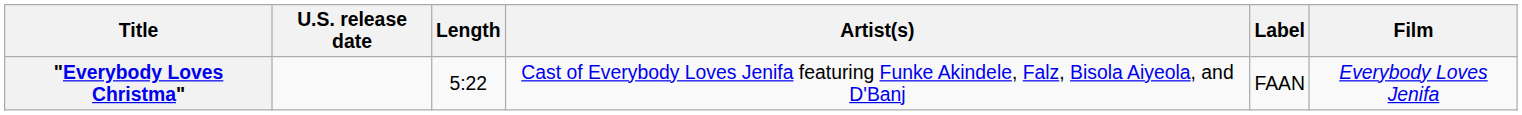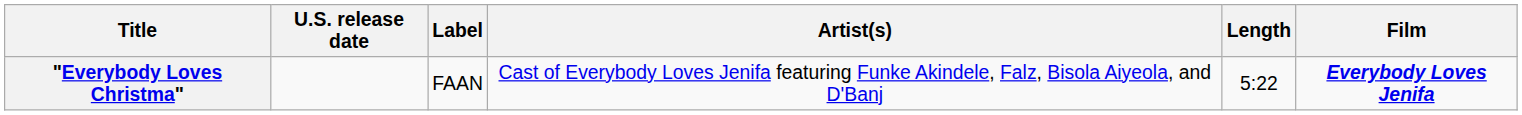 <table class="wikitable plainrowheaders" style="text-align: center; width: 99%;">
 <tr>
 <th scope="col">Title</th>
 <th scope="col">U.S. release date</th>
+<th scope="col">Label</th>
+<th scope="col">Artist(s)</th>
 <th scope="col">Length</th>
-<th scope="col">Artist(s)</th>
-<th scope="col">Label</th>
 <th scope="col">Film</th>
 </tr>
 <tr>
 <th scope="row">"<a href='#'>Everybody Loves Christma</a>"</th>
 <td></td>
+<td style="text-align: center;">FAAN</td>
+<td style="text-align: center;"><a href='#'>Cast of Everybody Loves Jenifa</a> featuring <a href='#'>Funke Akindele</a>, <a href='#'>Falz</a>, <a href='#'>Bisola Aiyeola</a>, and <a href='#'>D'Banj</a></td>
 <td>5:22</td>
-<td style="text-align: center;"><a href='#'>Cast of Everybody Loves Jenifa</a> featuring <a href='#'>Funke Akindele</a>, <a href='#'>Falz</a>, <a href='#'>Bisola Aiyeola</a>, and <a href='#'>D'Banj</a></td>
-<td style="text-align: center;">FAAN</td>
-<td style="text-align: center;"><em><a href='#'>Everybody Loves Jenifa</a></em></td>
+<td style="text-align: center;"><strong><em><a href='#'>Everybody Loves Jenifa</a></em></strong></td>
 </tr>
 </table>
